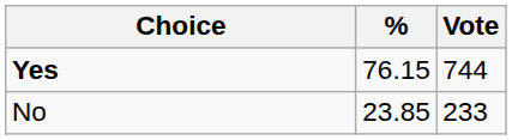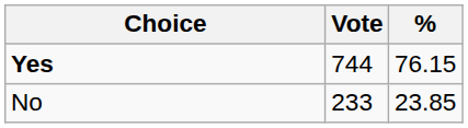 <table class="wikitable">
 <tr>
 <th bgcolor="#DDDDFF" width="200px">Choice</th>
+<th bgcolor="#DDDDFF">Vote</th>
 <th bgcolor="#DDDDFF">%</th>
-<th bgcolor="#DDDDFF">Vote</th>
 </tr>
 <tr>
 <td><strong>Yes</strong></td>
+<td>744</td>
 <td>76.15</td>
-<td>744</td>
 </tr>
 <tr>
 <td>No</td>
+<td>233</td>
 <td>23.85</td>
-<td>233</td>
 </tr>
 </table>
